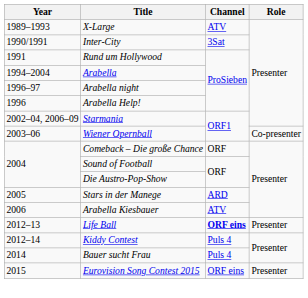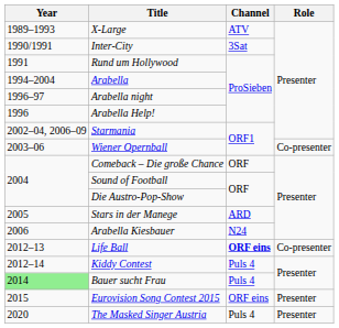 <table class="wikitable sortable">
 <tr>
 <th>Year</th>
 <th>Title</th>
 <th>Channel</th>
 <th>Role</th>
 </tr>
 <tr>
 <td>1989–1993</td>
 <td><em>X-Large</em></td>
 <td><a href='#'>ATV</a></td>
 <td rowspan=7>Presenter</td>
 </tr>
 <tr>
 <td>1990/1991</td>
 <td><em>Inter-City</em></td>
 <td><a href='#'>3Sat</a></td>
 </tr>
 <tr>
 <td>1991</td>
 <td><em>Rund um Hollywood</em></td>
 <td rowspan=4><a href='#'>ProSieben</a></td>
 </tr>
 <tr>
 <td>1994–2004</td>
 <td><em><a href='#'>Arabella</a></em></td>
 </tr>
 <tr>
 <td>1996–97</td>
 <td><em>Arabella night</em></td>
 </tr>
 <tr>
 <td>1996</td>
 <td><em>Arabella Help!</em></td>
 </tr>
 <tr>
 <td>2002–04, 2006–09</td>
 <td><em><a href='#'>Starmania</a></em></td>
 <td rowspan=2><a href='#'>ORF1</a></td>
 </tr>
 <tr>
 <td>2003–06</td>
 <td><em><a href='#'>Wiener Opernball</a></em></td>
 <td>Co-presenter</td>
 </tr>
 <tr>
 <td rowspan=3>2004</td>
 <td><em>Comeback – Die große Chance</em></td>
 <td>ORF</td>
 <td rowspan=5>Presenter</td>
 </tr>
 <tr>
 <td><em>Sound of Football</em></td>
 <td rowspan=2>ORF</td>
 </tr>
 <tr>
 <td><em>Die Austro-Pop-Show</em></td>
 </tr>
 <tr>
 <td>2005</td>
 <td><em>Stars in der Manege</em></td>
 <td><a href='#'>ARD</a></td>
 </tr>
 <tr>
 <td>2006</td>
 <td><em>Arabella Kiesbauer</em></td>
-<td><a href='#'>ATV</a></td>
+<td><a href='#'>N24</a></td>
 </tr>
 <tr>
 <td>2012–13</td>
 <td><em><a href='#'>Life Ball</a></em></td>
 <td><strong><a href='#'>ORF eins</a></strong></td>
-<td>Presenter</td>
+<td>Co-presenter</td>
 </tr>
 <tr>
 <td>2012–14</td>
 <td><em><a href='#'>Kiddy Contest</a></em></td>
 <td><a href='#'>Puls 4</a></td>
 <td rowspan=2>Presenter</td>
 </tr>
 <tr>
-<td>2014</td>
+<td style="background: lightgreen;">2014</td>
 <td><em>Bauer sucht Frau</em></td>
 <td><a href='#'>Puls 4</a></td>
 </tr>
 <tr>
 <td>2015</td>
 <td><em><a href='#'>Eurovision Song Contest 2015</a></em></td>
 <td><a href='#'>ORF eins</a></td>
 <td>Presenter</td>
 </tr>
+<tr>
+<td>2020</td>
+<td><em><a href='#'>The Masked Singer Austria</a></em></td>
+<td>Puls 4</td>
+<td>Presenter</td>
+</tr>
 </table>
